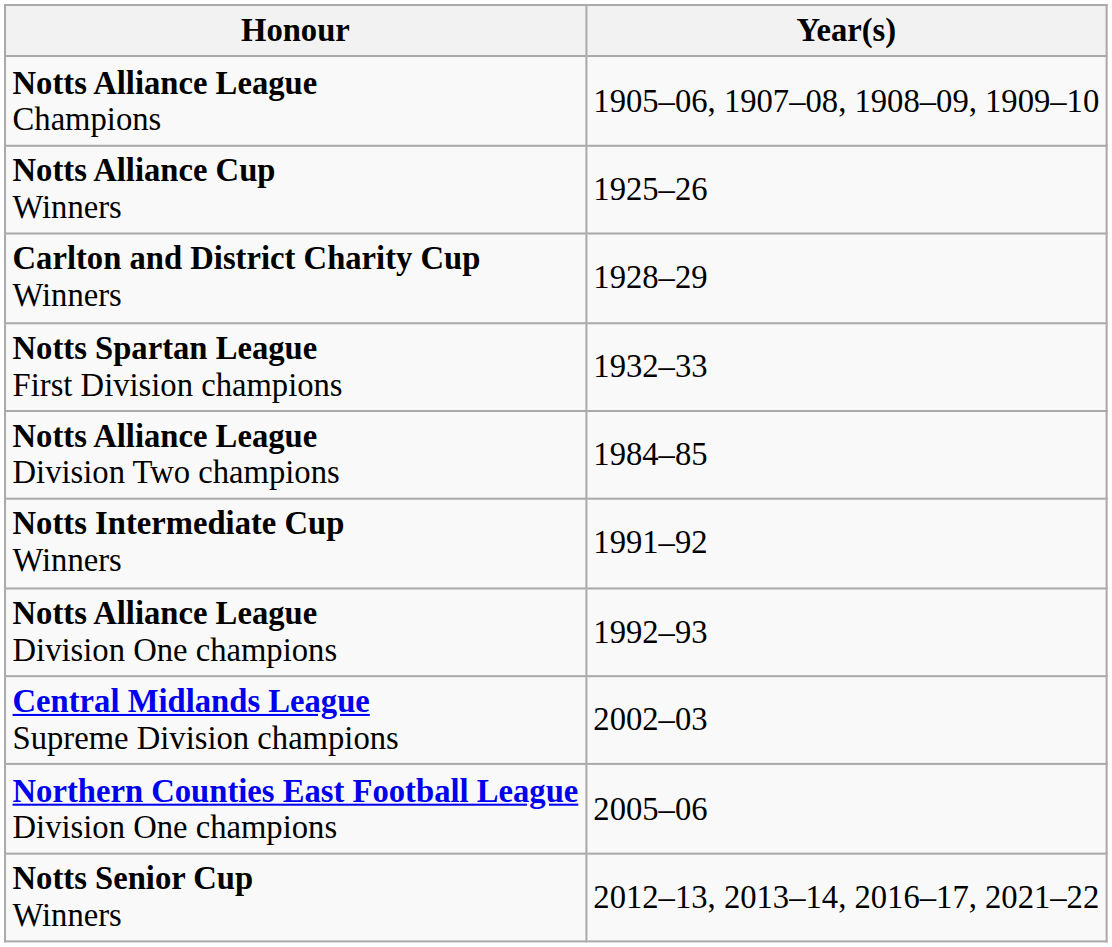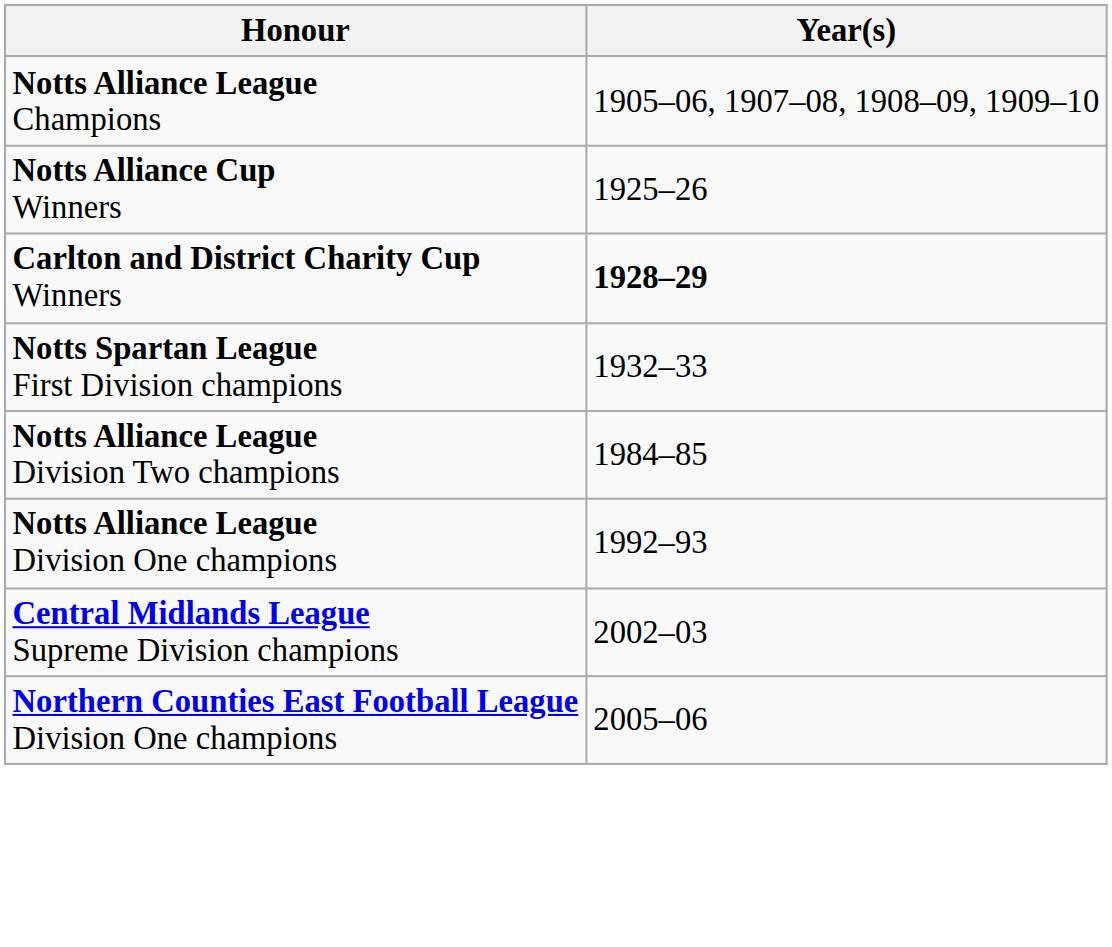 <table class="wikitable collapsible">
 <tr>
 <th>Honour</th>
 <th>Year(s)</th>
 </tr>
 <tr>
 <td><strong>Notts Alliance League</strong><br>Champions</td>
 <td>1905–06, 1907–08, 1908–09, 1909–10</td>
 </tr>
 <tr>
 <td><strong>Notts Alliance Cup</strong><br>Winners</td>
 <td>1925–26</td>
 </tr>
 <tr>
 <td><strong>Carlton and District Charity Cup</strong><br>Winners</td>
-<td>1928–29</td>
+<td><strong>1928–29</strong></td>
 </tr>
 <tr>
 <td><strong>Notts Spartan League</strong><br>First Division champions</td>
 <td>1932–33</td>
 </tr>
 <tr>
 <td><strong>Notts Alliance League</strong><br>Division Two champions</td>
 <td>1984–85</td>
-</tr>
-<tr>
-<td><strong>Notts Intermediate Cup</strong><br>Winners</td>
-<td>1991–92</td>
 </tr>
 <tr>
 <td><strong>Notts Alliance League</strong><br>Division One champions</td>
 <td>1992–93</td>
 </tr>
 <tr>
 <td><strong><a href='#'>Central Midlands League</a></strong><br>Supreme Division champions</td>
 <td>2002–03</td>
 </tr>
 <tr>
 <td><strong><a href='#'>Northern Counties East Football League</a></strong><br>Division One champions</td>
 <td>2005–06</td>
 </tr>
-<tr>
-<td><strong>Notts Senior Cup</strong><br>Winners</td>
-<td>2012–13, 2013–14, 2016–17, 2021–22</td>
-</tr>
 </table>
